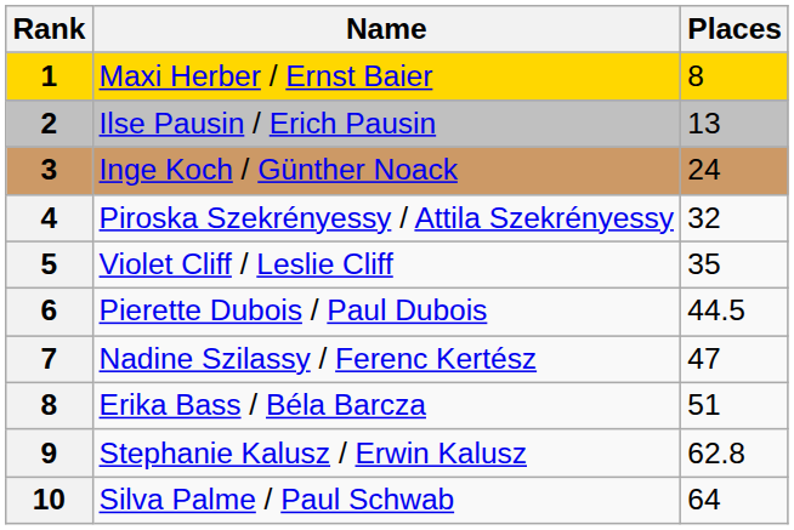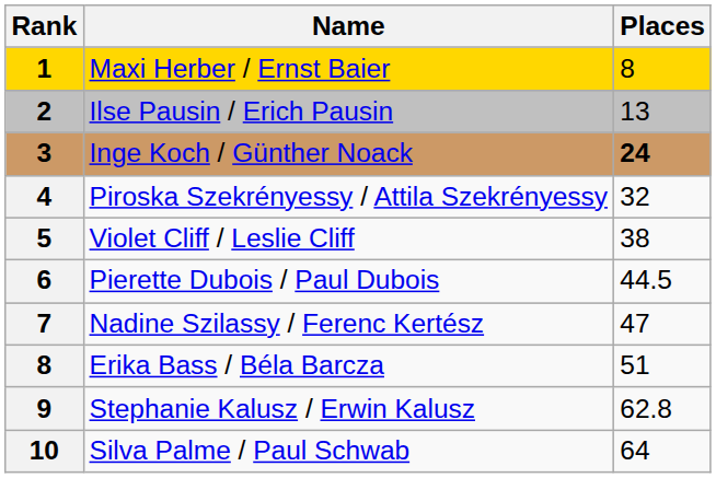 <table class="wikitable">
 <tr>
 <th>Rank</th>
 <th>Name</th>
 <th>Places</th>
 </tr>
 <tr bgcolor=gold>
 <td align=center><strong>1</strong></td>
 <td> <a href='#'>Maxi Herber</a> / <a href='#'>Ernst Baier</a></td>
 <td>8</td>
 </tr>
 <tr bgcolor=silver>
 <td align=center><strong>2</strong></td>
 <td> <a href='#'>Ilse Pausin</a> / <a href='#'>Erich Pausin</a></td>
 <td>13</td>
 </tr>
 <tr bgcolor=cc9966>
 <td align=center><strong>3</strong></td>
 <td> <a href='#'>Inge Koch</a> / <a href='#'>Günther Noack</a></td>
-<td>24</td>
+<td><strong>24</strong></td>
 </tr>
 <tr>
 <th>4</th>
 <td> <a href='#'>Piroska Szekrényessy</a> / <a href='#'>Attila Szekrényessy</a></td>
 <td>32</td>
 </tr>
 <tr>
 <th>5</th>
 <td> <a href='#'>Violet Cliff</a> / <a href='#'>Leslie Cliff</a></td>
-<td>35</td>
+<td>38</td>
 </tr>
 <tr>
 <th>6</th>
 <td> <a href='#'>Pierette Dubois</a> / <a href='#'>Paul Dubois</a></td>
 <td>44.5</td>
 </tr>
 <tr>
 <th>7</th>
 <td> <a href='#'>Nadine Szilassy</a> / <a href='#'>Ferenc Kertész</a></td>
 <td>47</td>
 </tr>
 <tr>
 <th>8</th>
 <td> <a href='#'>Erika Bass</a> / <a href='#'>Béla Barcza</a></td>
 <td>51</td>
 </tr>
 <tr>
 <th>9</th>
 <td> <a href='#'>Stephanie Kalusz</a> / <a href='#'>Erwin Kalusz</a></td>
 <td>62.8</td>
 </tr>
 <tr>
 <th>10</th>
 <td> <a href='#'>Silva Palme</a> / <a href='#'>Paul Schwab</a></td>
 <td>64</td>
 </tr>
 </table>
